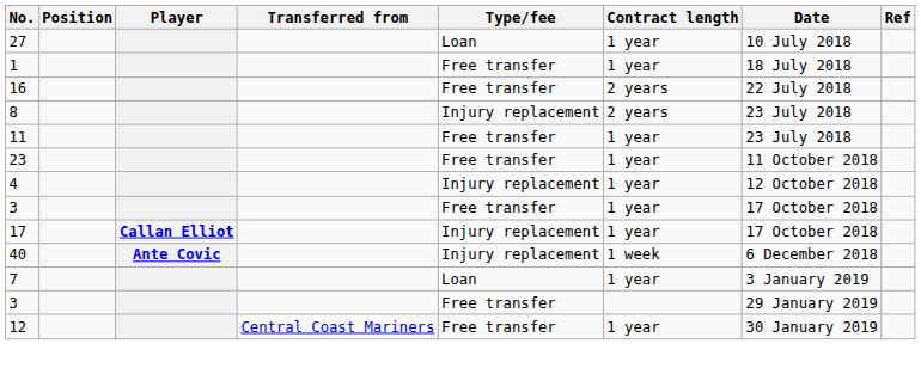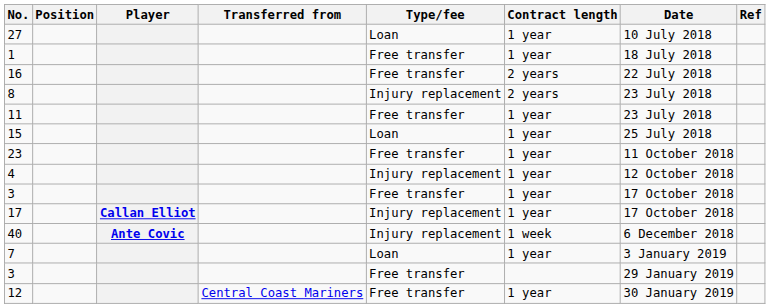 <table class="wikitable plainrowheaders sortable" style="text-align:center; text-align:left">
 <tr>
 <th scope="col">No.</th>
 <th scope="col">Position</th>
 <th scope="col">Player</th>
 <th scope="col">Transferred from</th>
 <th scope="col">Type/fee</th>
 <th scope="col">Contract length</th>
 <th scope="col">Date</th>
 <th scope="col" class="unsortable">Ref</th>
 </tr>
 <tr>
 <td>27</td>
 <td></td>
 <th scope="row"></th>
 <td></td>
 <td>Loan</td>
 <td>1 year</td>
 <td>10 July 2018</td>
 <td></td>
 </tr>
 <tr>
 <td>1</td>
 <td></td>
 <th scope="row"></th>
 <td></td>
 <td>Free transfer</td>
 <td>1 year</td>
 <td>18 July 2018</td>
 <td></td>
 </tr>
 <tr>
 <td>16</td>
 <td></td>
 <th scope="row"></th>
 <td></td>
 <td>Free transfer</td>
 <td>2 years</td>
 <td>22 July 2018</td>
 <td></td>
 </tr>
 <tr>
 <td>8</td>
 <td></td>
 <th scope="row"></th>
 <td></td>
 <td>Injury replacement</td>
 <td>2 years</td>
 <td>23 July 2018</td>
 <td></td>
 </tr>
 <tr>
 <td>11</td>
 <td></td>
 <th scope="row"></th>
 <td></td>
 <td>Free transfer</td>
 <td>1 year</td>
 <td>23 July 2018</td>
+<td></td>
+</tr>
+<tr>
+<td>15</td>
+<td></td>
+<th scope="row"></th>
+<td></td>
+<td>Loan</td>
+<td>1 year</td>
+<td>25 July 2018</td>
 <td></td>
 </tr>
 <tr>
 <td>23</td>
 <td></td>
 <th scope="row"></th>
 <td></td>
 <td>Free transfer</td>
 <td>1 year</td>
 <td>11 October 2018</td>
 <td></td>
 </tr>
 <tr>
 <td>4</td>
 <td></td>
 <th scope="row"></th>
 <td></td>
 <td>Injury replacement</td>
 <td>1 year</td>
 <td>12 October 2018</td>
 <td></td>
 </tr>
 <tr>
 <td>3</td>
 <td></td>
 <th scope="row"></th>
 <td></td>
 <td>Free transfer</td>
 <td>1 year</td>
 <td>17 October 2018</td>
 <td></td>
 </tr>
 <tr>
 <td>17</td>
 <td></td>
 <th scope="row"><a href='#'>Callan Elliot</a></th>
 <td></td>
 <td>Injury replacement</td>
 <td>1 year</td>
 <td>17 October 2018</td>
 <td></td>
 </tr>
 <tr>
 <td>40</td>
 <td></td>
 <th scope="row"> <a href='#'>Ante Covic</a></th>
 <td></td>
 <td>Injury replacement</td>
 <td>1 week</td>
 <td>6 December 2018</td>
 <td></td>
 </tr>
 <tr>
 <td>7</td>
 <td></td>
 <th scope="row"></th>
 <td></td>
 <td>Loan</td>
 <td>1 year</td>
 <td>3 January 2019</td>
 <td></td>
 </tr>
 <tr>
 <td>3</td>
 <td></td>
 <th scope="row"></th>
 <td></td>
 <td>Free transfer</td>
 <td></td>
 <td>29 January 2019</td>
 <td></td>
 </tr>
 <tr>
 <td>12</td>
 <td></td>
 <th scope="row"></th>
 <td><a href='#'>Central Coast Mariners</a></td>
 <td>Free transfer</td>
 <td>1 year</td>
 <td>30 January 2019</td>
 <td></td>
 </tr>
 </table>
